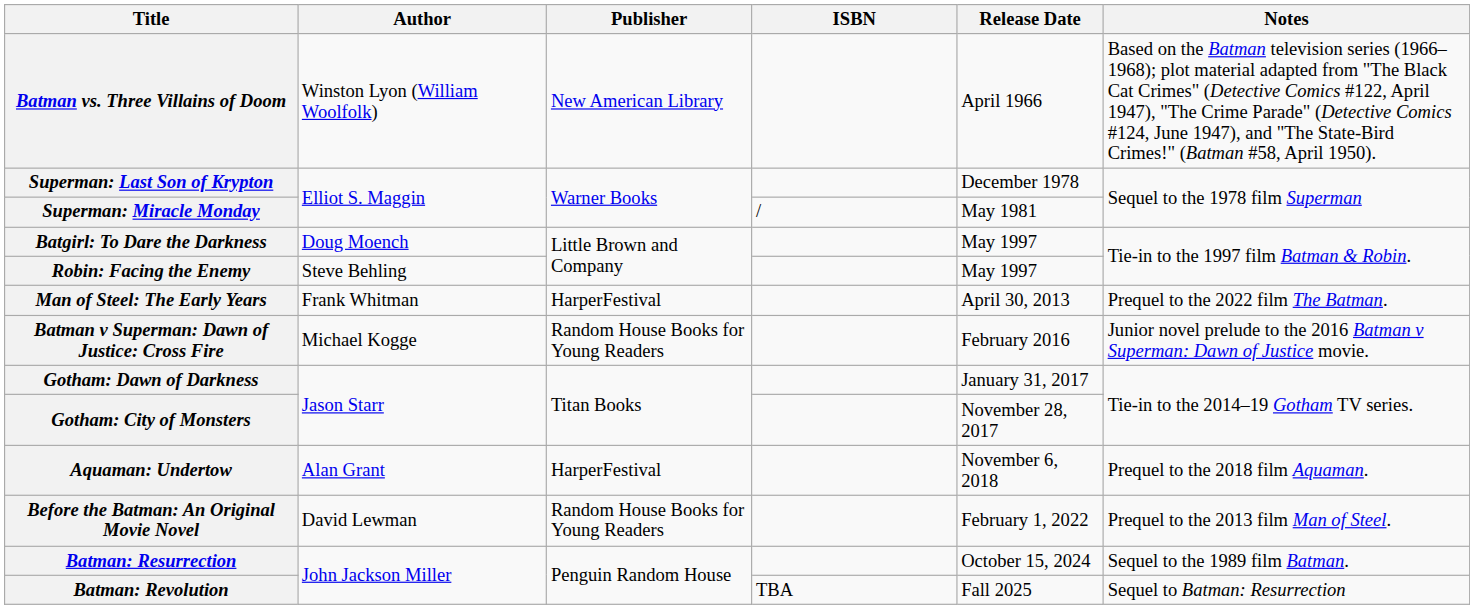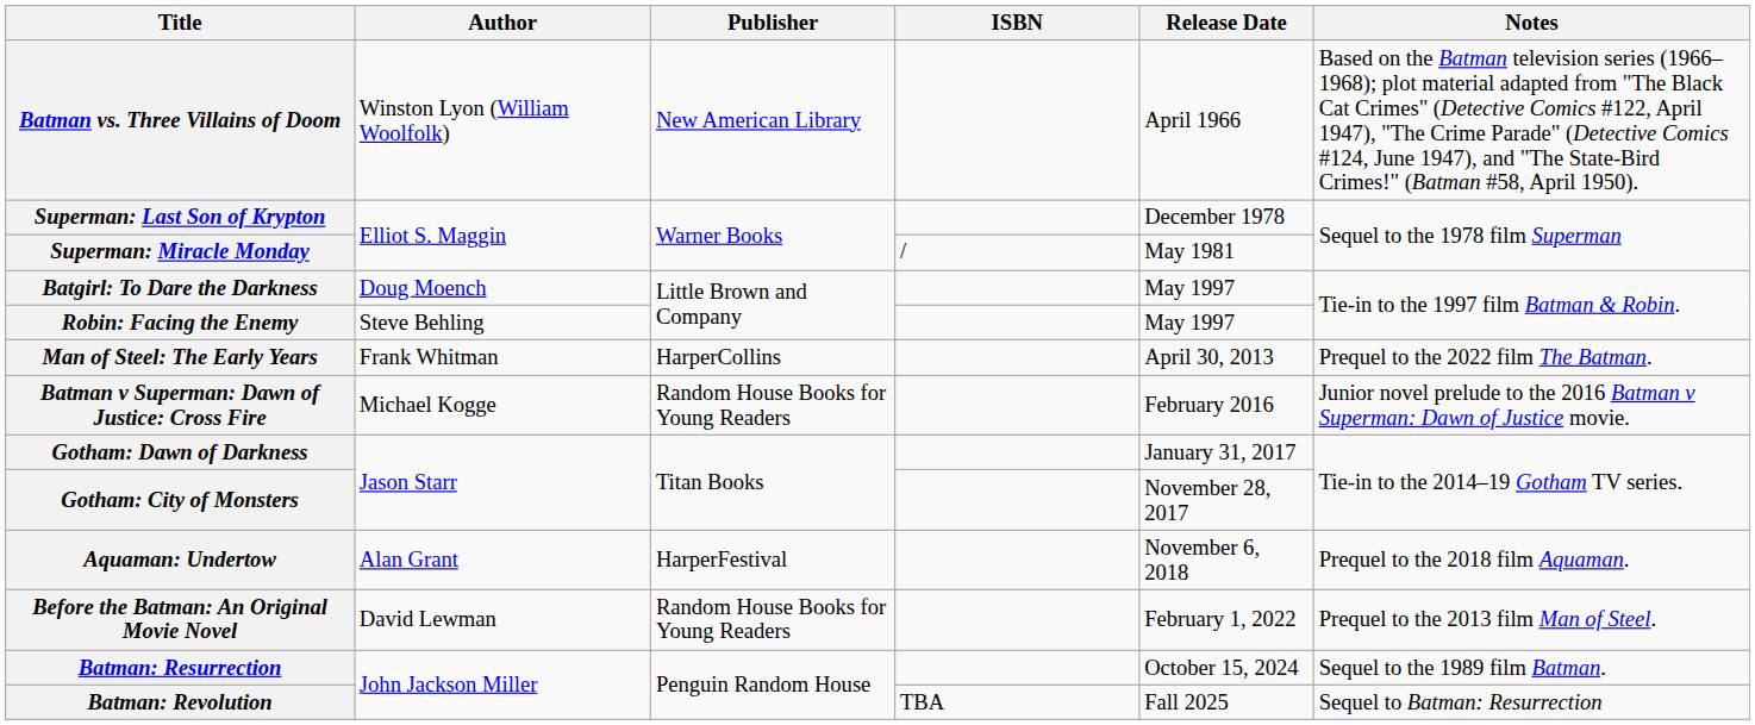 <table class="wikitable" width=100%>
 <tr>
 <th width=20%>Title</th>
 <th width=17%>Author</th>
 <th width=14%>Publisher</th>
 <th width=14%>ISBN</th>
 <th width=10%>Release Date</th>
 <th width=25%>Notes</th>
 </tr>
 <tr>
 <th><em><a href='#'>Batman</a> vs. Three Villains of Doom</em></th>
 <td>Winston Lyon (<a href='#'>William Woolfolk</a>)</td>
 <td><a href='#'>New American Library</a></td>
 <td></td>
 <td>April 1966</td>
 <td>Based on the <em><a href='#'>Batman</a></em> television series (1966–1968); plot material adapted from "The Black Cat Crimes" (<em>Detective Comics</em> #122, April 1947), "The Crime Parade" (<em>Detective Comics</em> #124, June 1947), and "The State-Bird Crimes!" (<em>Batman</em> #58, April 1950).</td>
 </tr>
 <tr>
 <th><em>Superman: <a href='#'>Last Son of Krypton</a></em></th>
 <td rowspan="2"><a href='#'>Elliot S. Maggin</a></td>
 <td rowspan="2"><a href='#'>Warner Books</a></td>
 <td></td>
 <td>December 1978</td>
 <td rowspan="2">Sequel to the 1978 film <em><a href='#'>Superman</a></em></td>
 </tr>
 <tr>
 <th><em>Superman: <a href='#'>Miracle Monday</a></em></th>
 <td> / </td>
 <td>May 1981</td>
 </tr>
 <tr>
 <th><em>Batgirl: To Dare the Darkness</em></th>
 <td><a href='#'>Doug Moench</a></td>
 <td rowspan="2">Little Brown and Company</td>
 <td></td>
 <td>May 1997</td>
 <td rowspan="2">Tie-in to the 1997 film <em><a href='#'>Batman & Robin</a></em>.</td>
 </tr>
 <tr>
 <th><em>Robin: Facing the Enemy</em></th>
 <td>Steve Behling</td>
 <td></td>
 <td>May 1997</td>
 </tr>
 <tr>
 <th><em>Man of Steel: The Early Years</em></th>
 <td>Frank Whitman</td>
-<td>HarperFestival</td>
+<td>HarperCollins</td>
 <td></td>
 <td>April 30, 2013</td>
 <td>Prequel to the 2022 film <a href='#'><em>The Batman</em></a>.</td>
 </tr>
 <tr>
 <th><em>Batman v Superman: Dawn of Justice: Cross Fire</em></th>
 <td>Michael Kogge</td>
 <td>Random House Books for Young Readers</td>
 <td></td>
 <td>February 2016</td>
 <td>Junior novel prelude to the 2016 <em><a href='#'>Batman v Superman: Dawn of Justice</a></em> movie.</td>
 </tr>
 <tr>
 <th><em>Gotham: Dawn of Darkness</em></th>
 <td rowspan="2"><a href='#'>Jason Starr</a></td>
 <td rowspan="2">Titan Books</td>
 <td></td>
 <td>January 31, 2017</td>
 <td rowspan="2">Tie-in to the 2014–19 <a href='#'><em>Gotham</em></a> TV series.</td>
 </tr>
 <tr>
 <th><em>Gotham: City of Monsters</em></th>
 <td></td>
 <td>November 28, 2017</td>
 </tr>
 <tr>
 <th><em>Aquaman: Undertow</em></th>
 <td><a href='#'>Alan Grant</a></td>
 <td>HarperFestival</td>
 <td></td>
 <td>November 6, 2018</td>
 <td>Prequel to the 2018 film <a href='#'><em>Aquaman</em></a>.</td>
 </tr>
 <tr>
 <th><em>Before the Batman: An Original Movie Novel</em></th>
 <td>David Lewman</td>
 <td>Random House Books for Young Readers</td>
 <td></td>
 <td>February 1, 2022</td>
 <td>Prequel to the 2013 film <a href='#'><em>Man of Steel</em></a>.</td>
 </tr>
 <tr>
 <th><em><a href='#'>Batman: Resurrection</a></em></th>
 <td rowspan="2"><a href='#'>John Jackson Miller</a></td>
 <td rowspan="2">Penguin Random House</td>
 <td></td>
 <td>October 15, 2024</td>
 <td>Sequel to the 1989 film <em><a href='#'>Batman</a></em>.</td>
 </tr>
 <tr>
 <th><em>Batman: Revolution</em></th>
 <td>TBA</td>
 <td>Fall 2025</td>
 <td>Sequel to <em>Batman: Resurrection</em></td>
 </tr>
 </table>
